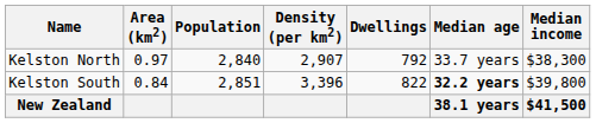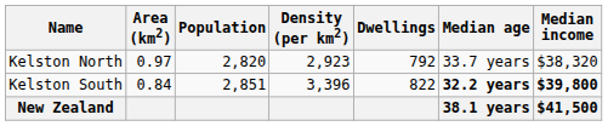 <table class="wikitable">
 <tr>
 <th>Name</th>
 <th>Area<br>(km<sup>2</sup>)</th>
 <th>Population</th>
 <th>Density<br>(per km<sup>2</sup>)</th>
 <th>Dwellings</th>
 <th>Median age</th>
 <th>Median<br>income</th>
 </tr>
 <tr>
 <td>Kelston North</td>
 <td style="text-align:right;">0.97</td>
-<td style="text-align:right;">2,840</td>
-<td style="text-align:right;">2,907</td>
+<td style="text-align:right;">2,820</td>
+<td style="text-align:right;">2,923</td>
 <td style="text-align:right;">792</td>
 <td>33.7 years</td>
-<td>$38,300</td>
+<td>$38,320</td>
 </tr>
 <tr>
 <td>Kelston South</td>
 <td style="text-align:right;">0.84</td>
 <td style="text-align:right;">2,851</td>
 <td style="text-align:right;">3,396</td>
 <td style="text-align:right;">822</td>
 <td><strong>32.2 years</strong></td>
-<td>$39,800</td>
+<td><strong>$39,800</strong></td>
 </tr>
 <tr>
 <th>New Zealand</th>
 <th></th>
 <th></th>
 <th></th>
 <th></th>
 <th>38.1 years</th>
 <th style="text-align:left;">$41,500</th>
 </tr>
 </table>
